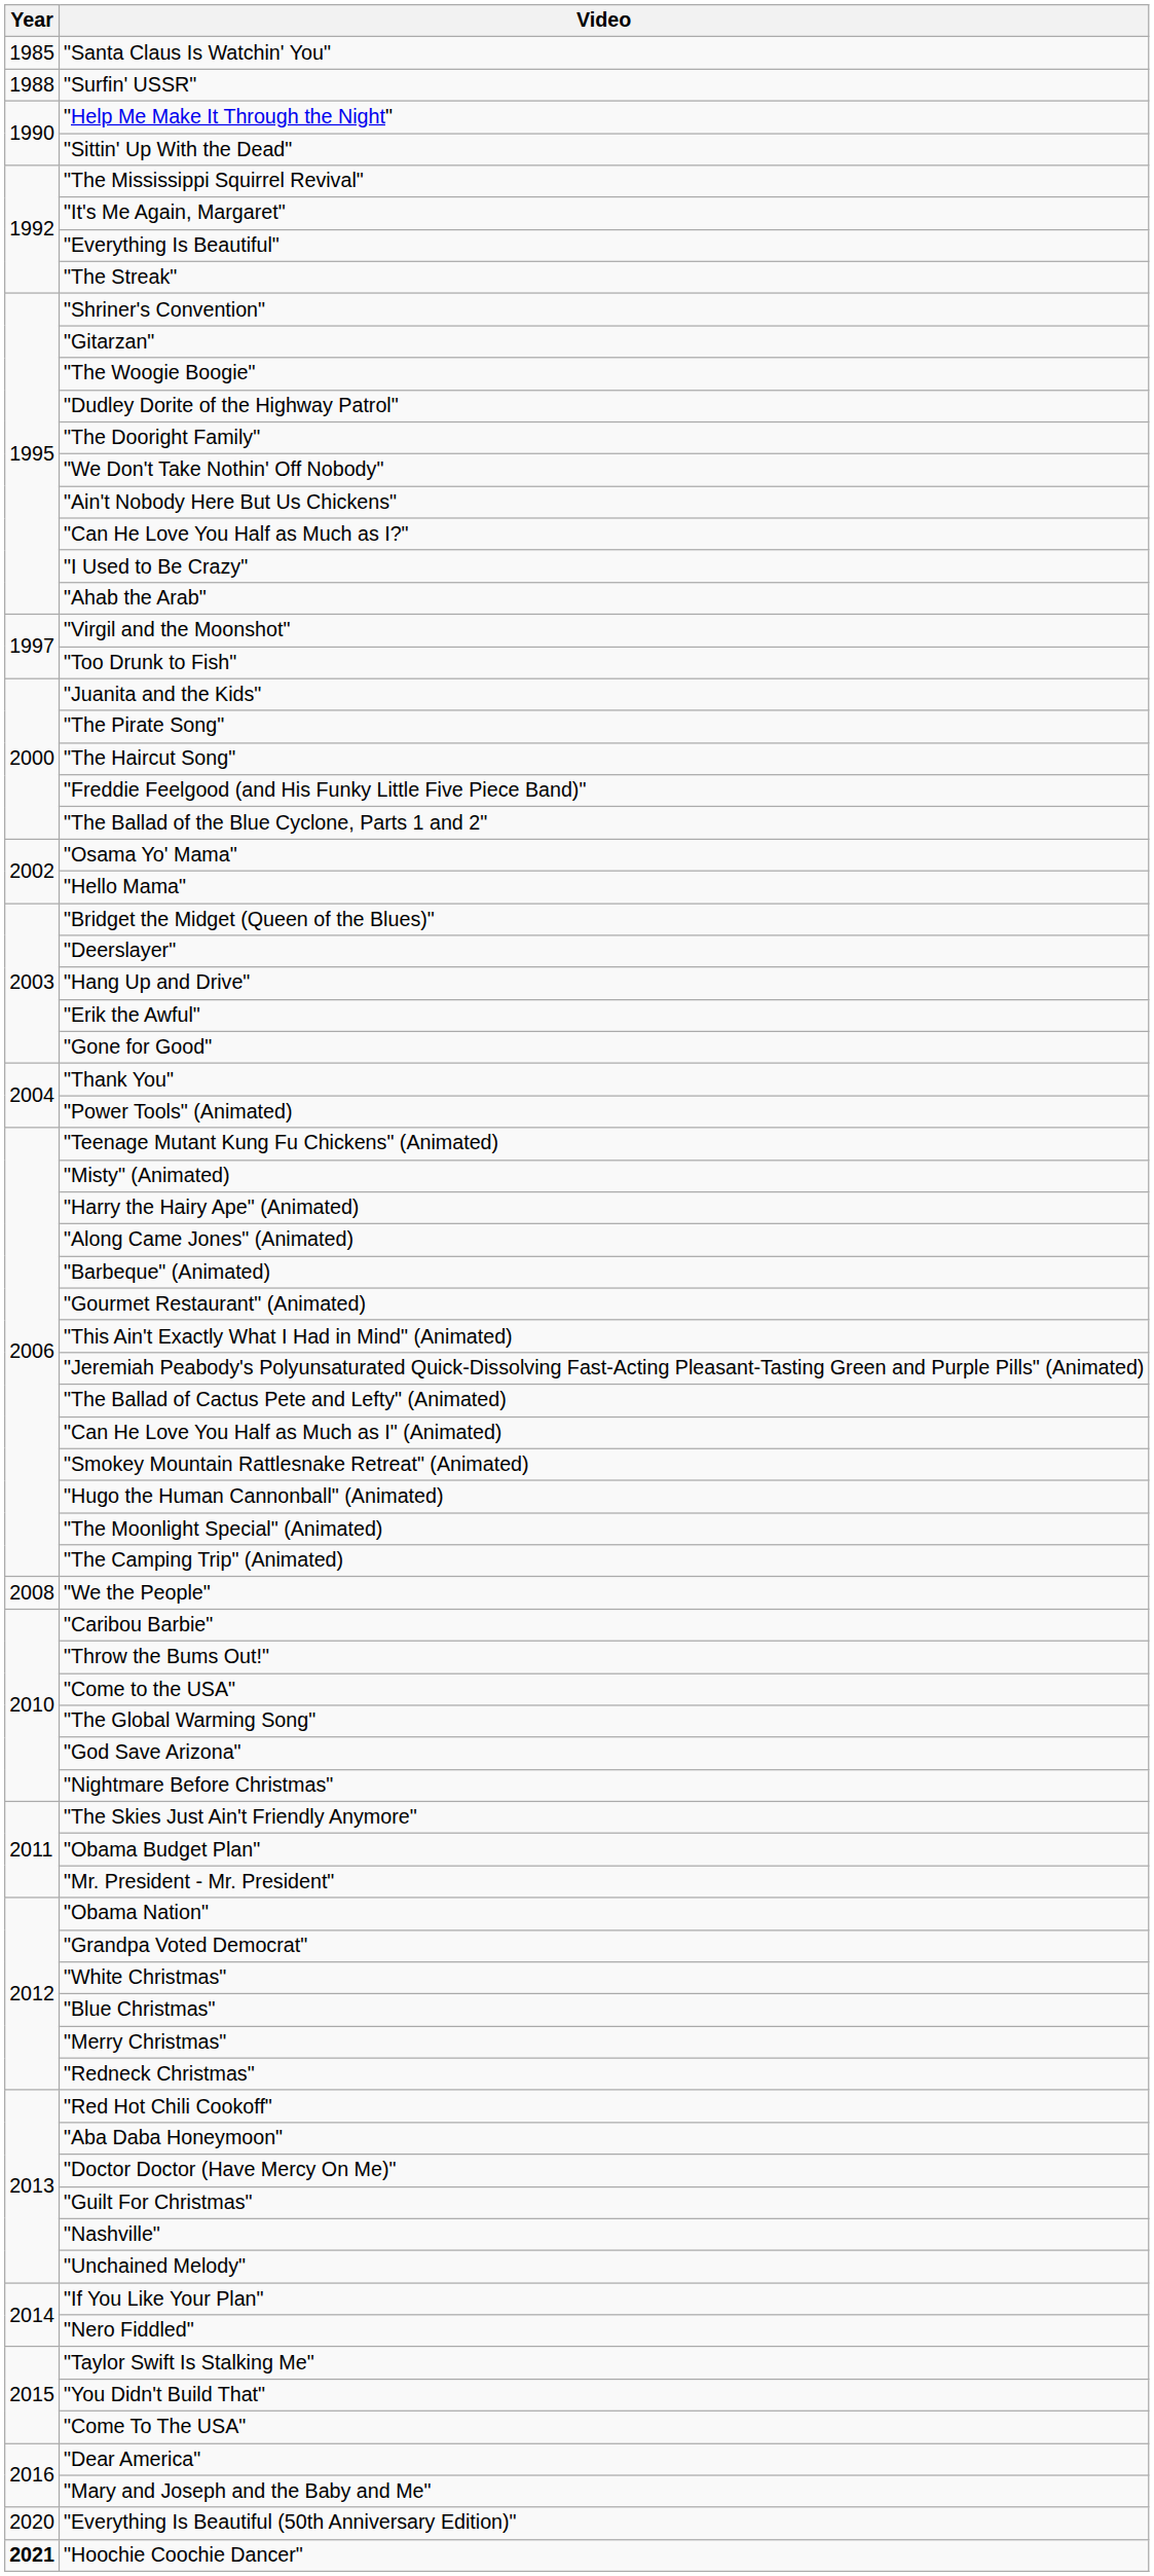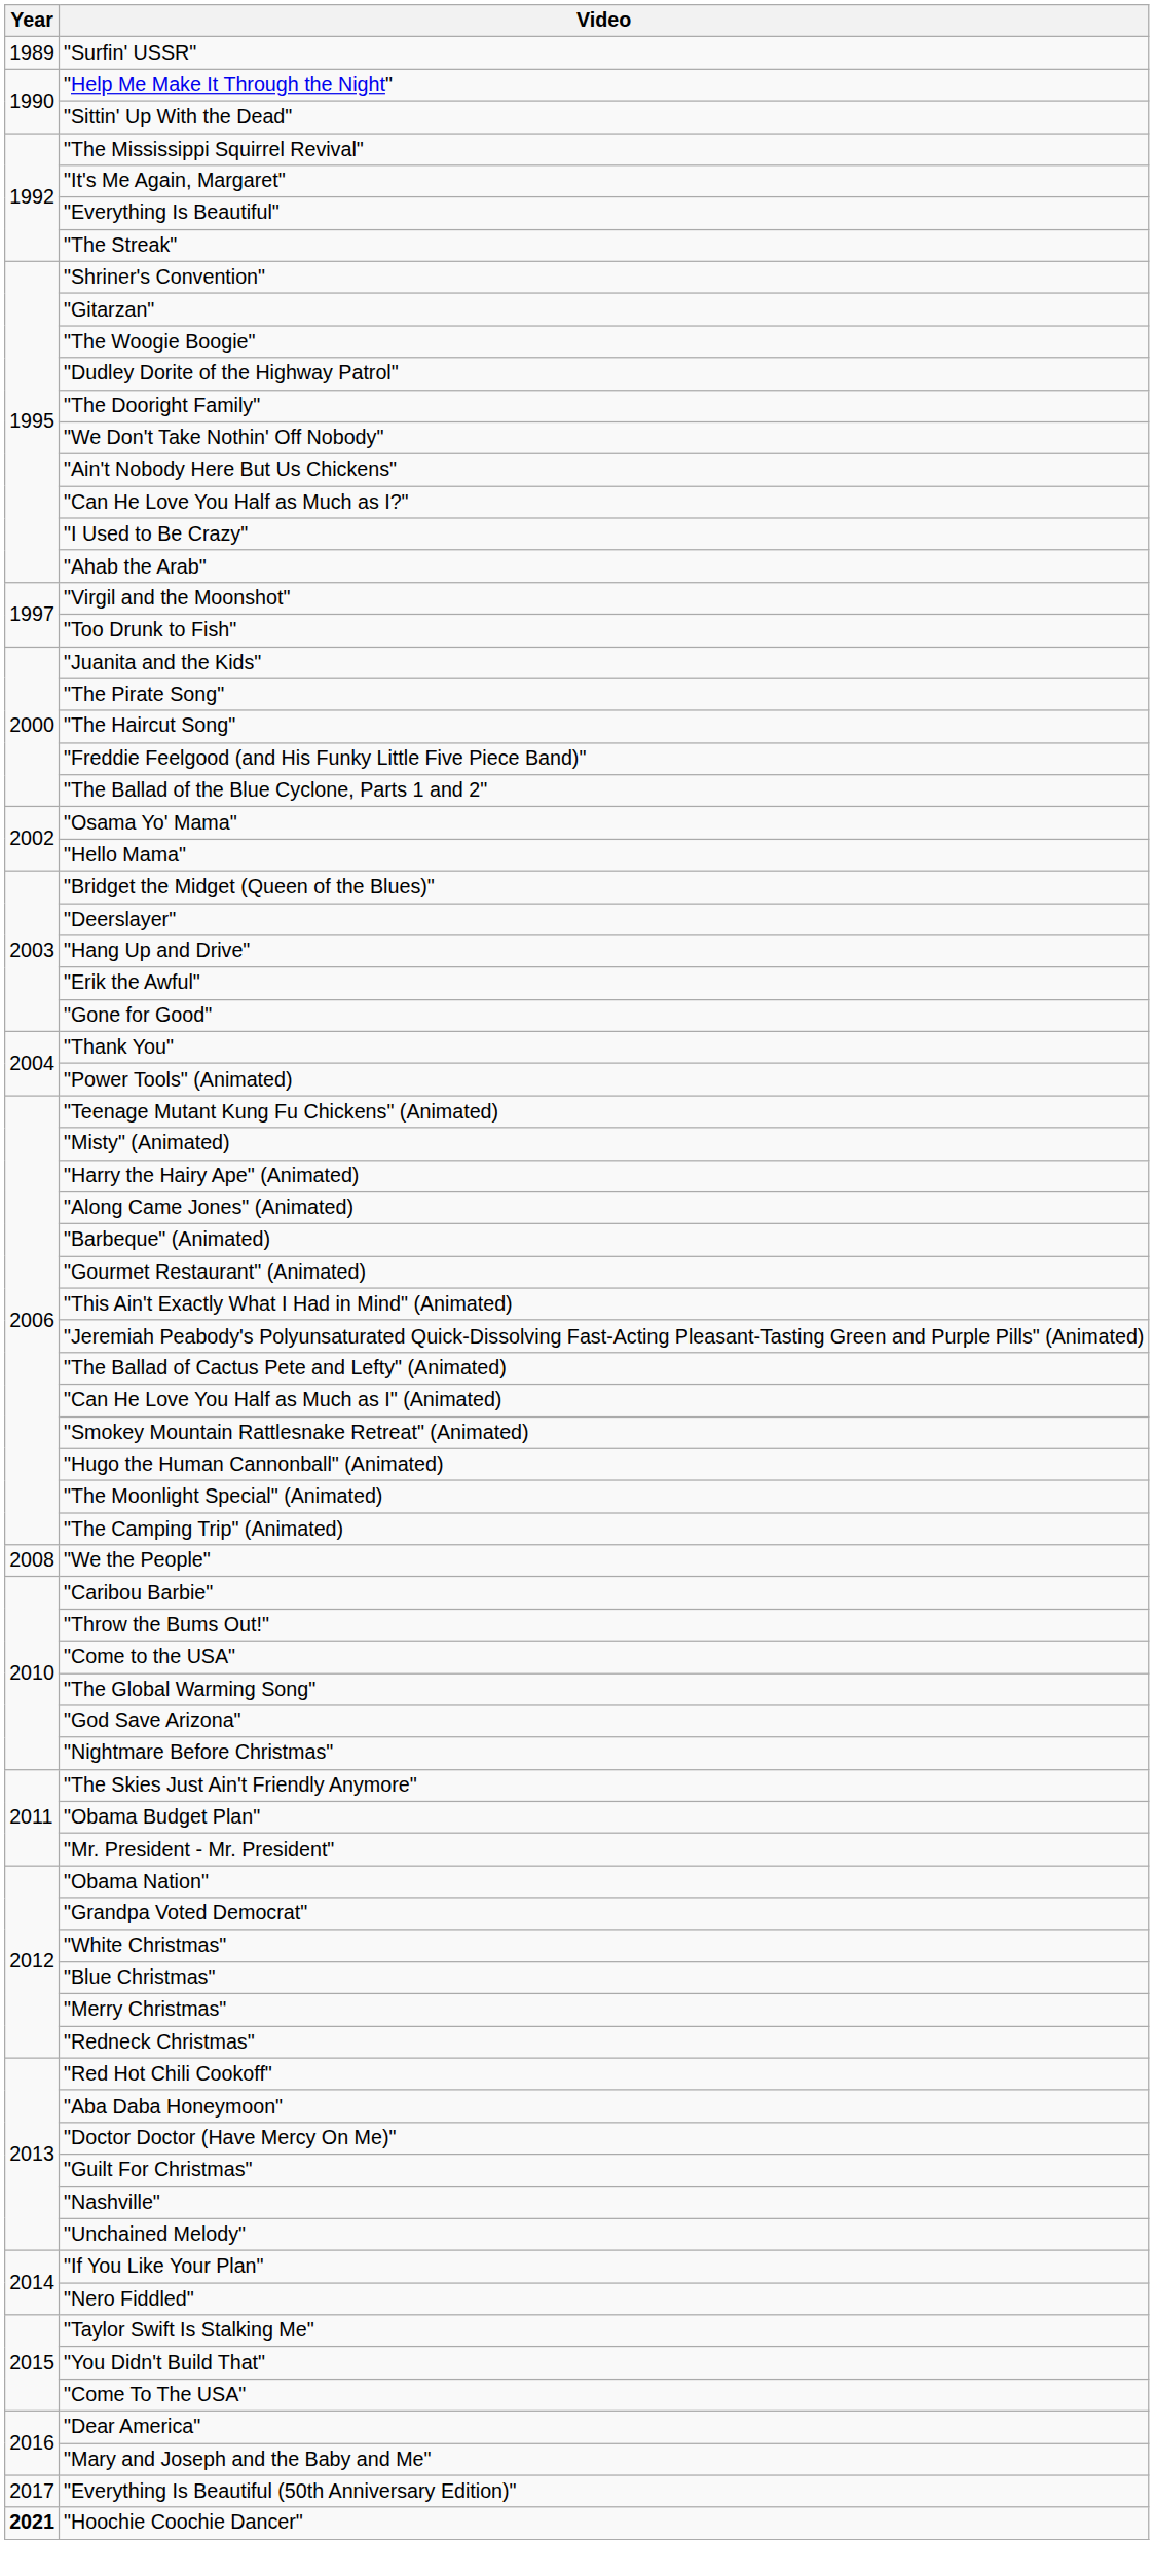 <table class="wikitable" border="1">
 <tr>
 <th>Year</th>
 <th>Video</th>
 </tr>
 <tr>
-<td>1985</td>
-<td>"Santa Claus Is Watchin' You"</td>
-</tr>
-<tr>
-<td>1988</td>
+<td>1989</td>
 <td>"Surfin' USSR"</td>
 </tr>
 <tr>
 <td rowspan="2">1990</td>
 <td>"<a href='#'>Help Me Make It Through the Night</a>"</td>
 </tr>
 <tr>
 <td>"Sittin' Up With the Dead"</td>
 </tr>
 <tr>
 <td rowspan="4">1992</td>
 <td>"The Mississippi Squirrel Revival"</td>
 </tr>
 <tr>
 <td>"It's Me Again, Margaret"</td>
 </tr>
 <tr>
 <td>"Everything Is Beautiful"</td>
 </tr>
 <tr>
 <td>"The Streak"</td>
 </tr>
 <tr>
 <td rowspan="10">1995</td>
 <td>"Shriner's Convention"</td>
 </tr>
 <tr>
 <td>"Gitarzan"</td>
 </tr>
 <tr>
 <td>"The Woogie Boogie"</td>
 </tr>
 <tr>
 <td>"Dudley Dorite of the Highway Patrol"</td>
 </tr>
 <tr>
 <td>"The Dooright Family"</td>
 </tr>
 <tr>
 <td>"We Don't Take Nothin' Off Nobody"</td>
 </tr>
 <tr>
 <td>"Ain't Nobody Here But Us Chickens"</td>
 </tr>
 <tr>
 <td>"Can He Love You Half as Much as I?"</td>
 </tr>
 <tr>
 <td>"I Used to Be Crazy"</td>
 </tr>
 <tr>
 <td>"Ahab the Arab"</td>
 </tr>
 <tr>
 <td rowspan="2">1997</td>
 <td>"Virgil and the Moonshot"</td>
 </tr>
 <tr>
 <td>"Too Drunk to Fish"</td>
 </tr>
 <tr>
 <td rowspan="5">2000</td>
 <td>"Juanita and the Kids"</td>
 </tr>
 <tr>
 <td>"The Pirate Song"</td>
 </tr>
 <tr>
 <td>"The Haircut Song"</td>
 </tr>
 <tr>
 <td>"Freddie Feelgood (and His Funky Little Five Piece Band)"</td>
 </tr>
 <tr>
 <td>"The Ballad of the Blue Cyclone, Parts 1 and 2"</td>
 </tr>
 <tr>
 <td rowspan="2">2002</td>
 <td>"Osama Yo' Mama"</td>
 </tr>
 <tr>
 <td>"Hello Mama"</td>
 </tr>
 <tr>
 <td rowspan="5">2003</td>
 <td>"Bridget the Midget (Queen of the Blues)"</td>
 </tr>
 <tr>
 <td>"Deerslayer"</td>
 </tr>
 <tr>
 <td>"Hang Up and Drive"</td>
 </tr>
 <tr>
 <td>"Erik the Awful"</td>
 </tr>
 <tr>
 <td>"Gone for Good"</td>
 </tr>
 <tr>
 <td rowspan="2">2004</td>
 <td>"Thank You"</td>
 </tr>
 <tr>
 <td>"Power Tools" (Animated)</td>
 </tr>
 <tr>
 <td rowspan="14">2006</td>
 <td>"Teenage Mutant Kung Fu Chickens" (Animated)</td>
 </tr>
 <tr>
 <td>"Misty" (Animated)</td>
 </tr>
 <tr>
 <td>"Harry the Hairy Ape" (Animated)</td>
 </tr>
 <tr>
 <td>"Along Came Jones" (Animated)</td>
 </tr>
 <tr>
 <td>"Barbeque" (Animated)</td>
 </tr>
 <tr>
 <td>"Gourmet Restaurant" (Animated)</td>
 </tr>
 <tr>
 <td>"This Ain't Exactly What I Had in Mind" (Animated)</td>
 </tr>
 <tr>
 <td>"Jeremiah Peabody's Polyunsaturated Quick-Dissolving Fast-Acting Pleasant-Tasting Green and Purple Pills" (Animated)</td>
 </tr>
 <tr>
 <td>"The Ballad of Cactus Pete and Lefty" (Animated)</td>
 </tr>
 <tr>
 <td>"Can He Love You Half as Much as I" (Animated)</td>
 </tr>
 <tr>
 <td>"Smokey Mountain Rattlesnake Retreat" (Animated)</td>
 </tr>
 <tr>
 <td>"Hugo the Human Cannonball" (Animated)</td>
 </tr>
 <tr>
 <td>"The Moonlight Special" (Animated)</td>
 </tr>
 <tr>
 <td>"The Camping Trip" (Animated)</td>
 </tr>
 <tr>
 <td rowspan="1">2008</td>
 <td>"We the People"</td>
 </tr>
 <tr>
 <td rowspan="6">2010</td>
 <td>"Caribou Barbie"</td>
 </tr>
 <tr>
 <td>"Throw the Bums Out!"</td>
 </tr>
 <tr>
 <td>"Come to the USA"</td>
 </tr>
 <tr>
 <td>"The Global Warming Song"</td>
 </tr>
 <tr>
 <td>"God Save Arizona"</td>
 </tr>
 <tr>
 <td>"Nightmare Before Christmas"</td>
 </tr>
 <tr>
 <td rowspan="3">2011</td>
 <td>"The Skies Just Ain't Friendly Anymore"</td>
 </tr>
 <tr>
 <td>"Obama Budget Plan"</td>
 </tr>
 <tr>
 <td>"Mr. President - Mr. President"</td>
 </tr>
 <tr>
 <td rowspan="6">2012</td>
 <td>"Obama Nation"</td>
 </tr>
 <tr>
 <td>"Grandpa Voted Democrat"</td>
 </tr>
 <tr>
 <td>"White Christmas"</td>
 </tr>
 <tr>
 <td>"Blue Christmas"</td>
 </tr>
 <tr>
 <td>"Merry Christmas"</td>
 </tr>
 <tr>
 <td>"Redneck Christmas"</td>
 </tr>
 <tr>
 <td rowspan="6">2013</td>
 <td>"Red Hot Chili Cookoff"</td>
 </tr>
 <tr>
 <td>"Aba Daba Honeymoon"</td>
 </tr>
 <tr>
 <td>"Doctor Doctor (Have Mercy On Me)"</td>
 </tr>
 <tr>
 <td>"Guilt For Christmas"</td>
 </tr>
 <tr>
 <td>"Nashville"</td>
 </tr>
 <tr>
 <td>"Unchained Melody"</td>
 </tr>
 <tr>
 <td rowspan="2">2014</td>
 <td>"If You Like Your Plan"</td>
 </tr>
 <tr>
 <td>"Nero Fiddled"</td>
 </tr>
 <tr>
 <td rowspan="3">2015</td>
 <td>"Taylor Swift Is Stalking Me"</td>
 </tr>
 <tr>
 <td>"You Didn't Build That"</td>
 </tr>
 <tr>
 <td>"Come To The USA"</td>
 </tr>
 <tr>
 <td rowspan="2">2016</td>
 <td>"Dear America"</td>
 </tr>
 <tr>
 <td>"Mary and Joseph and the Baby and Me"</td>
 </tr>
 <tr>
-<td rowspan="1">2020</td>
+<td rowspan="1">2017</td>
 <td>"Everything Is Beautiful (50th Anniversary Edition)"</td>
 </tr>
 <tr>
 <td rowspan="1"><strong>2021</strong></td>
 <td>"Hoochie Coochie Dancer"</td>
 </tr>
 <tr>
 </tr>
 </table>
